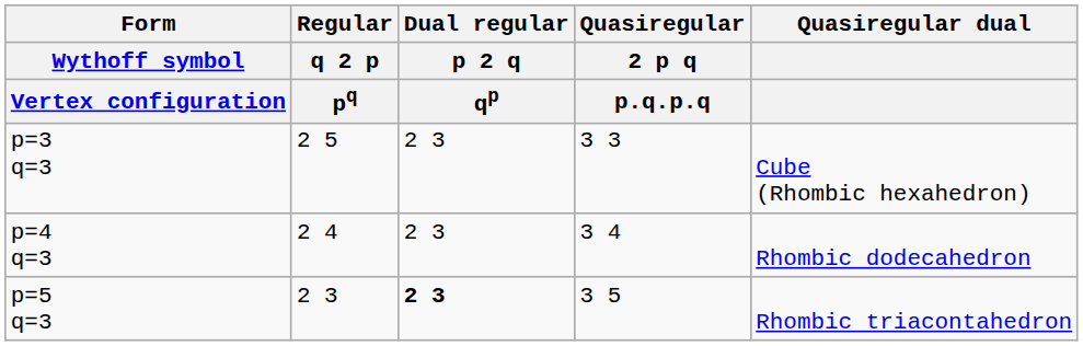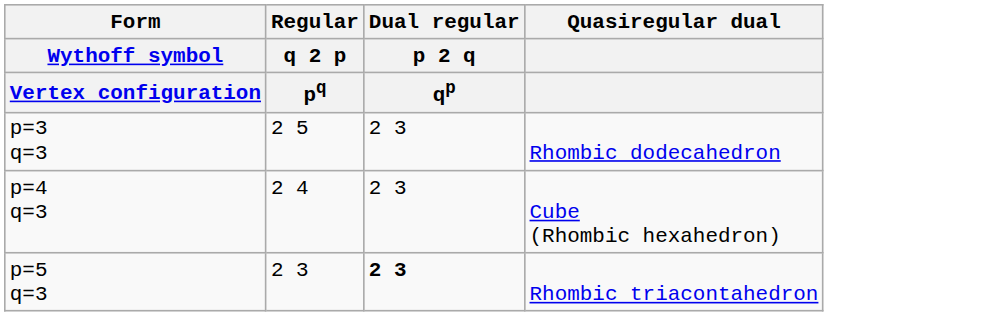 <table class="wikitable">
 <tr>
 <th>Form</th>
 <th>Regular</th>
 <th>Dual regular</th>
-<th>Quasiregular</th>
 <th>Quasiregular dual</th>
 </tr>
 <tr>
 <th><a href='#'>Wythoff symbol</a></th>
 <th>q  2 p</th>
 <th>p  2 q</th>
-<th>2  p q</th>
 <th> </th>
 </tr>
 <tr>
 <th><a href='#'>Vertex configuration</a></th>
 <th>p<sup>q</sup></th>
 <th>q<sup>p</sup></th>
-<th>p.q.p.q</th>
 <th></th>
 </tr>
 <tr valign=top>
 <td>p=3<br>q=3</td>
 <td>2 5</td>
 <td>2 3</td>
-<td>3 3</td>
-<td><br><a href='#'>Cube</a><br>(Rhombic hexahedron)</td>
+<td><br><a href='#'>Rhombic dodecahedron</a></td>
 </tr>
 <tr valign=top>
 <td>p=4<br>q=3</td>
 <td>2 4</td>
 <td>2 3</td>
-<td>3 4</td>
-<td><br><a href='#'>Rhombic dodecahedron</a></td>
+<td><br><a href='#'>Cube</a><br>(Rhombic hexahedron)</td>
 </tr>
 <tr valign=top>
 <td>p=5<br>q=3</td>
 <td>2 3</td>
 <td><strong>2 3</strong></td>
-<td>3 5</td>
 <td><br><a href='#'>Rhombic triacontahedron</a></td>
 </tr>
 </table>
